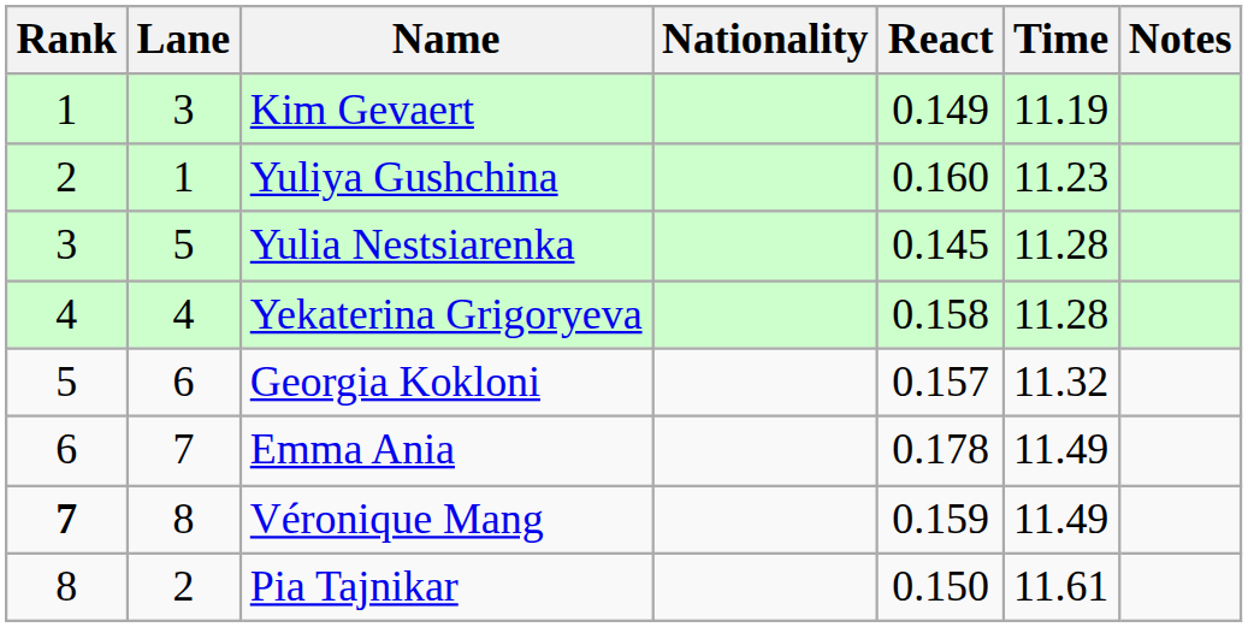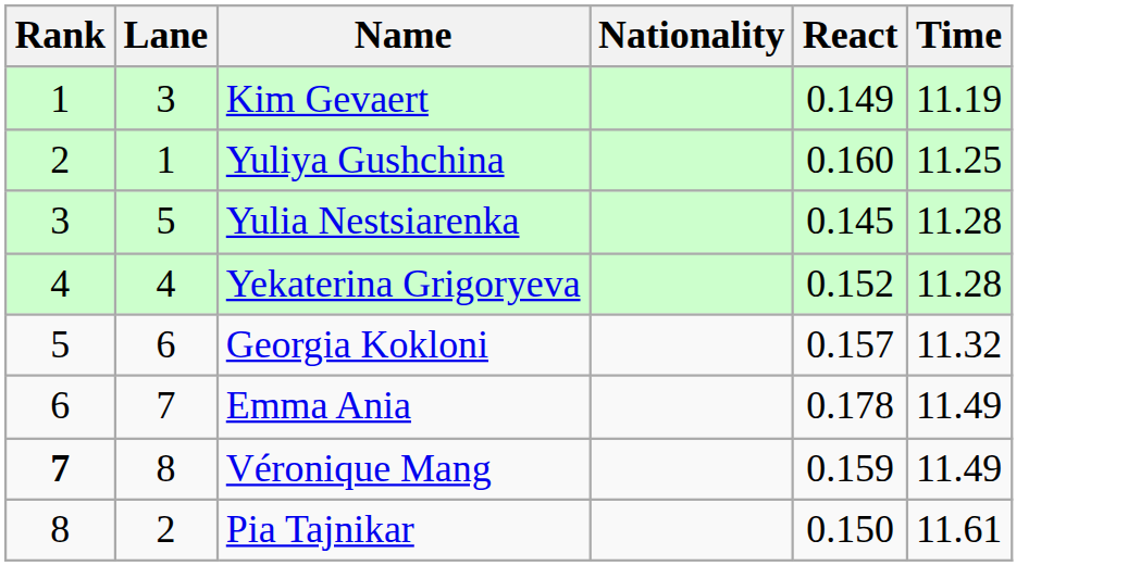 <table class="wikitable sortable" style="text-align:center">
 <tr>
 <th>Rank</th>
 <th>Lane</th>
 <th>Name</th>
 <th>Nationality</th>
 <th>React</th>
 <th>Time</th>
-<th>Notes</th>
 </tr>
 <tr bgcolor=ccffcc>
 <td>1</td>
 <td>3</td>
 <td align="left"><a href='#'>Kim Gevaert</a></td>
 <td align=left></td>
 <td>0.149</td>
 <td>11.19</td>
-<td></td>
 </tr>
 <tr bgcolor=ccffcc>
 <td>2</td>
 <td>1</td>
 <td align="left"><a href='#'>Yuliya Gushchina</a></td>
 <td align=left></td>
 <td>0.160</td>
-<td>11.23</td>
-<td></td>
+<td>11.25</td>
 </tr>
 <tr bgcolor=ccffcc>
 <td>3</td>
 <td>5</td>
 <td align="left"><a href='#'>Yulia Nestsiarenka</a></td>
 <td align=left></td>
 <td>0.145</td>
 <td>11.28</td>
-<td></td>
 </tr>
 <tr bgcolor=ccffcc>
 <td>4</td>
 <td>4</td>
 <td align="left"><a href='#'>Yekaterina Grigoryeva</a></td>
 <td align=left></td>
-<td>0.158</td>
+<td>0.152</td>
 <td>11.28</td>
-<td></td>
 </tr>
 <tr>
 <td>5</td>
 <td>6</td>
 <td align="left"><a href='#'>Georgia Kokloni</a></td>
 <td align=left></td>
 <td>0.157</td>
 <td>11.32</td>
-<td></td>
 </tr>
 <tr>
 <td>6</td>
 <td>7</td>
 <td align="left"><a href='#'>Emma Ania</a></td>
 <td align=left></td>
 <td>0.178</td>
 <td>11.49</td>
-<td></td>
 </tr>
 <tr>
 <td><strong>7</strong></td>
 <td>8</td>
 <td align="left"><a href='#'>Véronique Mang</a></td>
 <td align=left></td>
 <td>0.159</td>
 <td>11.49</td>
-<td></td>
 </tr>
 <tr>
 <td>8</td>
 <td>2</td>
 <td align="left"><a href='#'>Pia Tajnikar</a></td>
 <td align=left></td>
 <td>0.150</td>
 <td>11.61</td>
-<td></td>
 </tr>
 </table>
